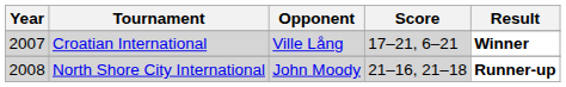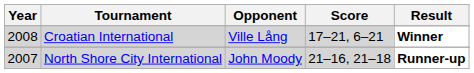 <table class="sortable wikitable" style="font-size: 95%;">
 <tr>
 <th>Year</th>
 <th>Tournament</th>
 <th>Opponent</th>
 <th>Score</th>
 <th>Result</th>
 </tr>
 <tr>
 </tr>
 <tr style="background:#D5D5D5">
-<td align="center">2007</td>
+<td align="center">2008</td>
 <td align="left"><a href='#'>Croatian International</a></td>
 <td align="left"> <a href='#'>Ville Lång</a></td>
 <td align="left">17–21, 6–21</td>
 <td style="text-align:left; background:white"> <strong>Winner</strong></td>
 </tr>
 <tr>
 </tr>
 <tr style="background:#D5D5D5">
-<td align="center">2008</td>
+<td align="center">2007</td>
 <td align="left"><a href='#'>North Shore City International</a></td>
 <td align="left"> <a href='#'>John Moody</a></td>
 <td align="left">21–16, 21–18</td>
 <td style="text-align:left; background:white"> <strong>Runner-up</strong></td>
 </tr>
 </table>
